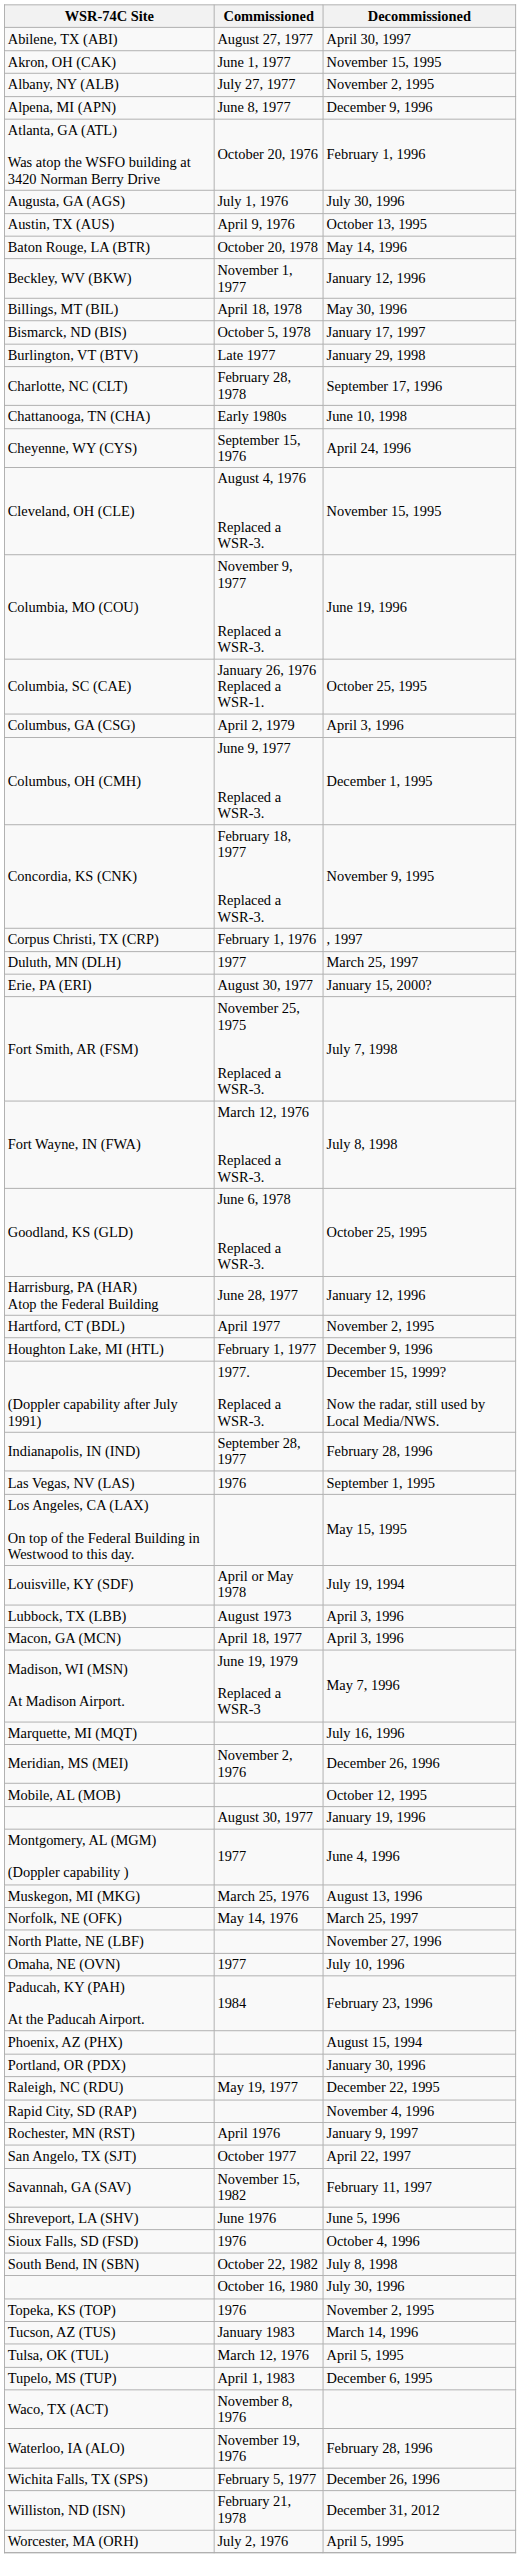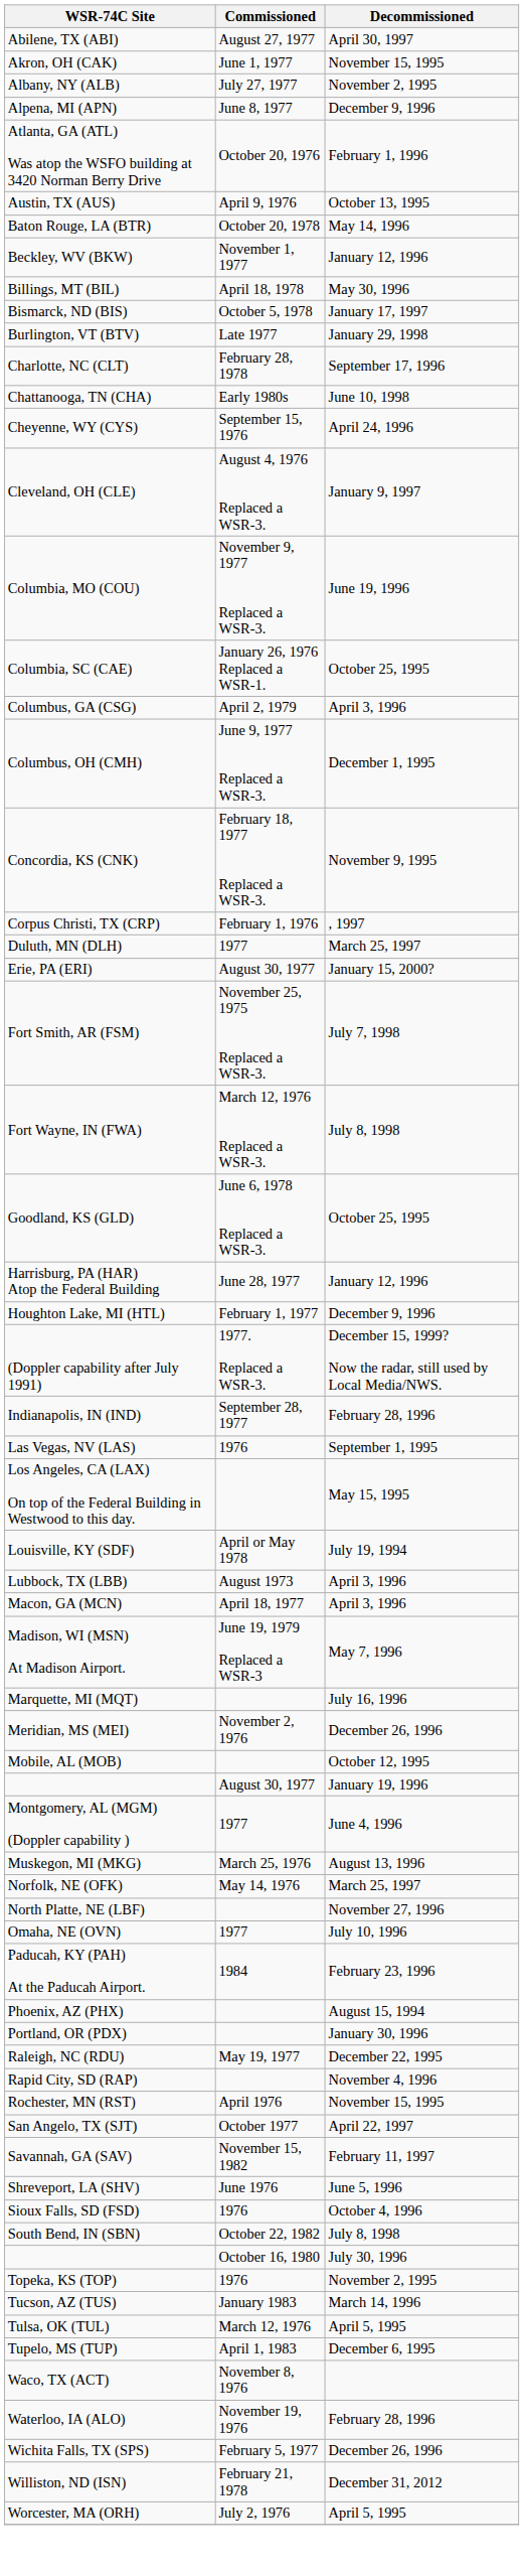 <table class="wikitable" align="left" width="45%">
 <tr>
 <th>WSR-74C Site</th>
 <th>Commissioned</th>
 <th>Decommissioned</th>
 </tr>
 <tr>
 <td>Abilene, TX (ABI)</td>
 <td>August 27, 1977</td>
 <td>April 30, 1997</td>
 </tr>
 <tr>
 <td>Akron, OH (CAK)</td>
 <td>June 1, 1977</td>
 <td>November 15, 1995</td>
 </tr>
 <tr>
 <td>Albany, NY (ALB)</td>
 <td>July 27, 1977</td>
 <td>November 2, 1995</td>
 </tr>
 <tr>
 <td>Alpena, MI (APN)</td>
 <td>June 8, 1977</td>
 <td>December 9, 1996</td>
 </tr>
 <tr>
 <td>Atlanta, GA (ATL)<br><br>Was atop the WSFO building at 3420 Norman Berry Drive</td>
 <td>October 20, 1976</td>
 <td>February 1, 1996</td>
-</tr>
-<tr>
-<td>Augusta, GA (AGS)</td>
-<td>July 1, 1976</td>
-<td>July 30, 1996</td>
 </tr>
 <tr>
 <td>Austin, TX (AUS)</td>
 <td>April 9, 1976</td>
 <td>October 13, 1995</td>
 </tr>
 <tr>
 <td>Baton Rouge, LA (BTR)</td>
 <td>October 20, 1978</td>
 <td>May 14, 1996</td>
 </tr>
 <tr>
 <td>Beckley, WV (BKW)</td>
 <td>November 1, 1977</td>
 <td>January 12, 1996</td>
 </tr>
 <tr>
 <td>Billings, MT (BIL)</td>
 <td>April 18, 1978</td>
 <td>May 30, 1996</td>
 </tr>
 <tr>
 <td>Bismarck, ND (BIS)</td>
 <td>October 5, 1978</td>
 <td>January 17, 1997</td>
 </tr>
 <tr>
 <td>Burlington, VT (BTV)</td>
 <td>Late 1977</td>
 <td>January 29, 1998</td>
 </tr>
 <tr>
 <td>Charlotte, NC (CLT)</td>
 <td>February 28, 1978</td>
 <td>September 17, 1996</td>
 </tr>
 <tr>
 <td>Chattanooga, TN (CHA)</td>
 <td>Early 1980s</td>
 <td>June 10, 1998</td>
 </tr>
 <tr>
 <td>Cheyenne, WY (CYS)</td>
 <td>September 15, 1976</td>
 <td>April 24, 1996</td>
 </tr>
 <tr>
 <td>Cleveland, OH (CLE)</td>
 <td>August 4, 1976<br><br><br>Replaced a WSR-3.</td>
-<td>November 15, 1995</td>
+<td>January 9, 1997</td>
 </tr>
 <tr>
 <td>Columbia, MO (COU)</td>
 <td>November 9, 1977<br><br><br>Replaced a WSR-3.</td>
 <td>June 19, 1996</td>
 </tr>
 <tr>
 <td>Columbia, SC (CAE)</td>
 <td>January 26, 1976<br>Replaced a WSR-1.</td>
 <td>October 25, 1995</td>
 </tr>
 <tr>
 <td>Columbus, GA (CSG)</td>
 <td>April 2, 1979</td>
 <td>April 3, 1996</td>
 </tr>
 <tr>
 <td>Columbus, OH (CMH)</td>
 <td>June 9, 1977<br><br><br>Replaced a WSR-3.</td>
 <td>December 1, 1995</td>
 </tr>
 <tr>
 <td>Concordia, KS (CNK)</td>
 <td>February 18, 1977<br><br><br>Replaced a WSR-3.</td>
 <td>November 9, 1995</td>
 </tr>
 <tr>
 <td>Corpus Christi, TX (CRP)</td>
 <td>February 1, 1976</td>
 <td>, 1997</td>
 </tr>
 <tr>
 <td>Duluth, MN (DLH)</td>
 <td>1977</td>
 <td>March 25, 1997</td>
 </tr>
 <tr>
 <td>Erie, PA (ERI)</td>
 <td>August 30, 1977</td>
 <td>January 15, 2000?</td>
 </tr>
 <tr>
 <td>Fort Smith, AR (FSM)</td>
 <td>November 25, 1975<br><br><br>Replaced a WSR-3.</td>
 <td>July 7, 1998</td>
 </tr>
 <tr>
 <td>Fort Wayne, IN (FWA)</td>
 <td>March 12, 1976<br><br><br>Replaced a WSR-3.</td>
 <td>July 8, 1998</td>
 </tr>
 <tr>
 <td>Goodland, KS (GLD)</td>
 <td>June 6, 1978<br><br><br>Replaced a WSR-3.</td>
 <td>October 25, 1995</td>
 </tr>
 <tr>
 <td>Harrisburg, PA (HAR)<br>Atop the Federal Building</td>
 <td>June 28, 1977</td>
 <td>January 12, 1996</td>
-</tr>
-<tr>
-<td>Hartford, CT (BDL)</td>
-<td>April 1977</td>
-<td>November 2, 1995</td>
 </tr>
 <tr>
 <td>Houghton Lake, MI (HTL)</td>
 <td>February 1, 1977</td>
 <td>December 9, 1996</td>
 </tr>
 <tr>
 <td><br><br>(Doppler capability after July 1991)</td>
 <td>1977.<br><br>Replaced a WSR-3.</td>
 <td>December 15, 1999?<br><br>Now the  radar, still used by Local Media/NWS.</td>
 </tr>
 <tr>
 <td>Indianapolis, IN (IND)</td>
 <td>September 28, 1977</td>
 <td>February 28, 1996</td>
 </tr>
 <tr>
 <td>Las Vegas, NV (LAS)</td>
 <td>1976</td>
 <td>September 1, 1995</td>
 </tr>
 <tr>
 <td>Los Angeles, CA (LAX)<br><br>On top of the Federal Building in Westwood to this day.</td>
 <td></td>
 <td>May 15, 1995</td>
 </tr>
 <tr>
 <td>Louisville, KY (SDF)</td>
 <td>April or May 1978</td>
 <td>July 19, 1994</td>
 </tr>
 <tr>
 <td>Lubbock, TX (LBB)</td>
 <td>August 1973</td>
 <td>April 3, 1996</td>
 </tr>
 <tr>
 <td>Macon, GA (MCN)</td>
 <td>April 18, 1977</td>
 <td>April 3, 1996</td>
 </tr>
 <tr>
 <td>Madison, WI (MSN)<br><br>At Madison Airport.</td>
 <td>June 19, 1979 <br><br>Replaced a WSR-3</td>
 <td>May 7, 1996</td>
 </tr>
 <tr>
 <td>Marquette, MI (MQT)</td>
 <td></td>
 <td>July 16, 1996</td>
 </tr>
 <tr>
 <td>Meridian, MS (MEI)</td>
 <td>November 2, 1976</td>
 <td>December 26, 1996</td>
 </tr>
 <tr>
 <td>Mobile, AL (MOB)</td>
 <td></td>
 <td>October 12, 1995</td>
 </tr>
 <tr>
 <td></td>
 <td>August 30, 1977</td>
 <td>January 19, 1996</td>
 </tr>
 <tr>
 <td>Montgomery, AL (MGM)<br><br>(Doppler capability )</td>
 <td>1977</td>
 <td>June 4, 1996</td>
 </tr>
 <tr>
 <td>Muskegon, MI (MKG)</td>
 <td>March 25, 1976</td>
 <td>August 13, 1996</td>
 </tr>
 <tr>
 <td>Norfolk, NE (OFK)</td>
 <td>May 14, 1976</td>
 <td>March 25, 1997</td>
 </tr>
 <tr>
 <td>North Platte, NE (LBF)</td>
 <td></td>
 <td>November 27, 1996</td>
 </tr>
 <tr>
 <td>Omaha, NE (OVN)</td>
 <td>1977</td>
 <td>July 10, 1996</td>
 </tr>
 <tr>
 <td>Paducah, KY (PAH)<br><br>At the Paducah Airport.</td>
 <td>1984</td>
 <td>February 23, 1996</td>
 </tr>
 <tr>
 <td>Phoenix, AZ (PHX)</td>
 <td></td>
 <td>August 15, 1994</td>
 </tr>
 <tr>
 <td>Portland, OR (PDX)</td>
 <td></td>
 <td>January 30, 1996</td>
 </tr>
 <tr>
 <td>Raleigh, NC (RDU)</td>
 <td>May 19, 1977</td>
 <td>December 22, 1995</td>
 </tr>
 <tr>
 <td>Rapid City, SD (RAP)</td>
 <td></td>
 <td>November 4, 1996</td>
 </tr>
 <tr>
 <td>Rochester, MN (RST)</td>
 <td>April 1976</td>
-<td>January 9, 1997</td>
+<td>November 15, 1995</td>
 </tr>
 <tr>
 <td>San Angelo, TX (SJT)</td>
 <td>October 1977</td>
 <td>April 22, 1997</td>
 </tr>
 <tr>
 <td>Savannah, GA (SAV)</td>
 <td>November 15, 1982</td>
 <td>February 11, 1997</td>
 </tr>
 <tr>
 <td>Shreveport, LA (SHV)</td>
 <td>June 1976</td>
 <td>June 5, 1996</td>
 </tr>
 <tr>
 <td>Sioux Falls, SD (FSD)</td>
 <td>1976</td>
 <td>October 4, 1996</td>
 </tr>
 <tr>
 <td>South Bend, IN (SBN)</td>
 <td>October 22, 1982</td>
 <td>July 8, 1998</td>
 </tr>
 <tr>
 <td></td>
 <td>October 16, 1980</td>
 <td>July 30, 1996</td>
 </tr>
 <tr>
 <td>Topeka, KS (TOP)</td>
 <td>1976</td>
 <td>November 2, 1995</td>
 </tr>
 <tr>
 <td>Tucson, AZ (TUS)</td>
 <td>January 1983</td>
 <td>March 14, 1996</td>
 </tr>
 <tr>
 <td>Tulsa, OK (TUL)</td>
 <td>March 12, 1976</td>
 <td>April 5, 1995</td>
 </tr>
 <tr>
 <td>Tupelo, MS (TUP)</td>
 <td>April 1, 1983</td>
 <td>December 6, 1995</td>
 </tr>
 <tr>
 <td>Waco, TX (ACT)</td>
 <td>November 8, 1976</td>
 <td></td>
 </tr>
 <tr>
 <td>Waterloo, IA (ALO)</td>
 <td>November 19, 1976</td>
 <td>February 28, 1996</td>
 </tr>
 <tr>
 <td>Wichita Falls, TX (SPS)</td>
 <td>February 5, 1977</td>
 <td>December 26, 1996</td>
 </tr>
 <tr>
 <td>Williston, ND (ISN)</td>
 <td>February 21, 1978</td>
 <td>December 31, 2012</td>
 </tr>
 <tr>
 <td>Worcester, MA (ORH)</td>
 <td>July 2, 1976</td>
 <td>April 5, 1995</td>
 </tr>
 <tr>
 </tr>
 </table>
